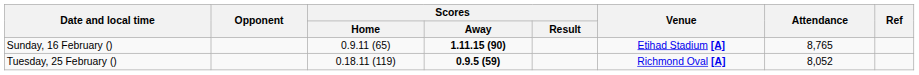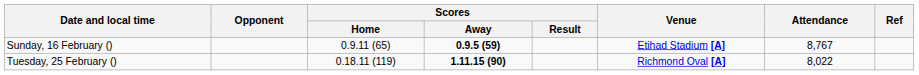 <table class="wikitable plainrowheaders" style="font-size:90%; width:100%; text-align:center;">
 <tr>
 <th scope="col" rowspan=2>Date and local time</th>
 <th scope="col" rowspan=2>Opponent</th>
 <th scope="col" colspan=3>Scores</th>
 <th scope="col" rowspan=2>Venue</th>
 <th scope="col" rowspan=2>Attendance</th>
 <th scope="col" rowspan=2>Ref</th>
 </tr>
 <tr>
 <th scope="col">Home</th>
 <th scope="col">Away</th>
 <th scope="col">Result</th>
 </tr>
 <tr>
 <td align=left>Sunday, 16 February ()</td>
 <td align=left></td>
 <td>0.9.11 (65)</td>
-<td><strong>1.11.15 (90)</strong></td>
+<td><strong>0.9.5 (59)</strong></td>
 <td></td>
 <td><a href='#'>Etihad Stadium</a> <span></span><a href='#'><strong>[A]</strong></a></td>
-<td>8,765</td>
+<td>8,767</td>
 <td></td>
 </tr>
 <tr>
 <td align=left>Tuesday, 25 February ()</td>
 <td align=left></td>
 <td>0.18.11 (119)</td>
-<td><strong>0.9.5 (59)</strong></td>
+<td><strong>1.11.15 (90)</strong></td>
 <td></td>
 <td><a href='#'>Richmond Oval</a> <span></span><a href='#'><strong>[A]</strong></a></td>
-<td>8,052</td>
+<td>8,022</td>
 <td></td>
 </tr>
 </table>
